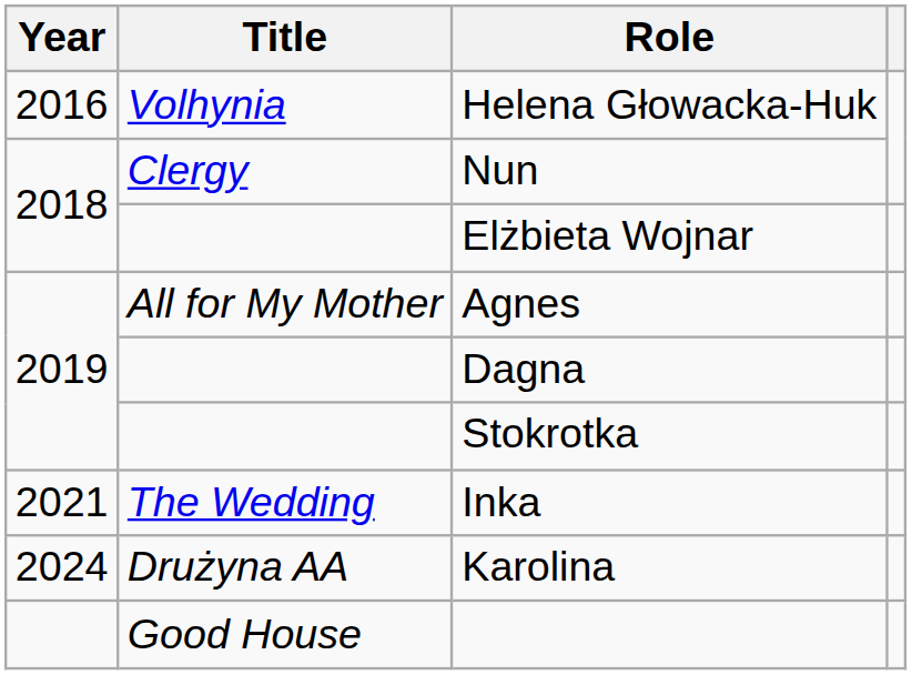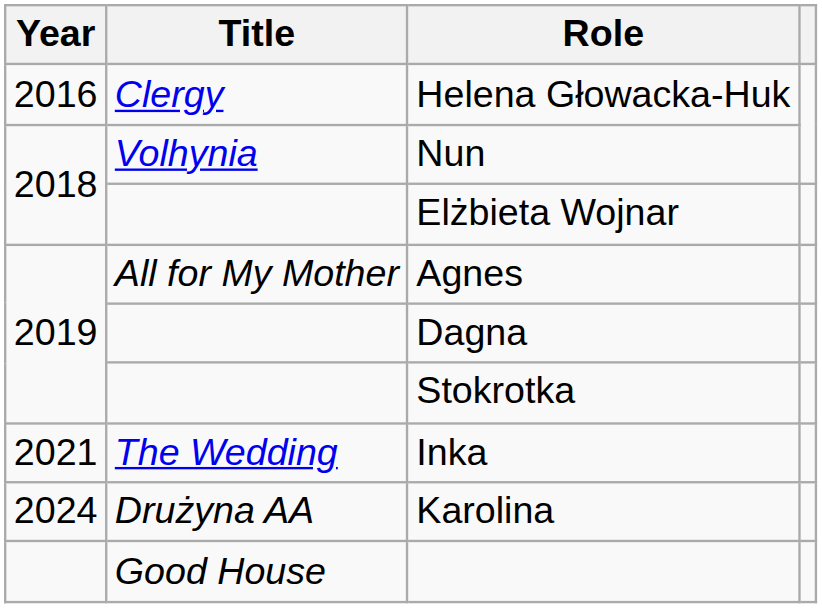 <table class="wikitable sortable">
 <tr>
 <th>Year</th>
 <th>Title</th>
 <th>Role</th>
 <th class="unsortable"></th>
 </tr>
 <tr>
 <td>2016</td>
-<td><em><a href='#'>Volhynia</a></em></td>
+<td><em><a href='#'>Clergy</a></em></td>
 <td>Helena Głowacka-Huk</td>
 <td rowspan="2"></td>
 </tr>
 <tr>
 <td rowspan="2">2018</td>
-<td><em><a href='#'>Clergy</a></em></td>
+<td><em><a href='#'>Volhynia</a></em></td>
 <td>Nun</td>
 </tr>
 <tr>
 <td><em></em></td>
 <td>Elżbieta Wojnar</td>
 <td></td>
 </tr>
 <tr>
 <td rowspan="3">2019</td>
 <td><em>All for My Mother</em></td>
 <td>Agnes</td>
 <td></td>
 </tr>
 <tr>
 <td><em></em></td>
 <td>Dagna</td>
 <td></td>
 </tr>
 <tr>
 <td><em></em></td>
 <td>Stokrotka</td>
 <td></td>
 </tr>
 <tr>
 <td>2021</td>
 <td><em><a href='#'>The Wedding</a></em></td>
 <td>Inka</td>
 <td></td>
 </tr>
 <tr>
 <td>2024</td>
 <td><em>Drużyna AA</em></td>
 <td>Karolina</td>
 <td></td>
 </tr>
 <tr>
 <td></td>
 <td><em>Good House</em></td>
 <td></td>
 <td></td>
 </tr>
 </table>
